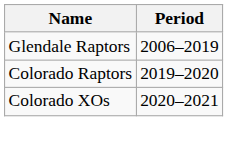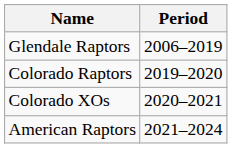 <table class= wikitable>
 <tr>
 <th>Name</th>
 <th>Period</th>
 </tr>
 <tr>
 <td>Glendale Raptors </td>
 <td>2006–2019</td>
 </tr>
 <tr>
 <td>Colorado Raptors </td>
 <td>2019–2020</td>
 </tr>
 <tr>
 <td>Colorado XOs </td>
 <td>2020–2021</td>
 </tr>
+<tr>
+<td>American Raptors </td>
+<td>2021–2024</td>
+</tr>
 </table>
